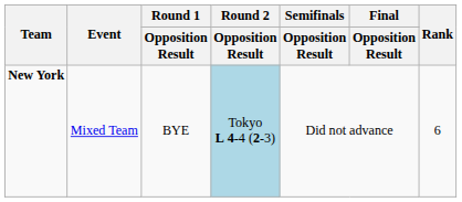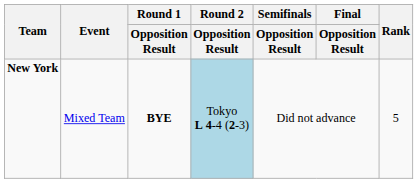 <table class="wikitable" border="1" style="font-size:90%">
 <tr>
 <th rowspan=2>Team</th>
 <th rowspan=2>Event</th>
 <th>Round 1</th>
 <th>Round 2</th>
 <th>Semifinals</th>
 <th>Final</th>
 <th rowspan=2>Rank</th>
 </tr>
 <tr>
 <th>Opposition<br>Result</th>
 <th>Opposition<br>Result</th>
 <th>Opposition<br>Result</th>
 <th>Opposition<br>Result</th>
 </tr>
 <tr>
 <td><strong>New York</strong><br><br><br><br><br><br><br><br></td>
 <td><a href='#'>Mixed Team</a></td>
-<td align=center>BYE</td>
+<td align=center><strong>BYE</strong></td>
 <td align=center style="background: lightblue;">Tokyo <br> <strong>L</strong> <strong>4</strong>-4 (<strong>2</strong>-3)</td>
 <td align=center colspan=2>Did not advance</td>
-<td align=center>6</td>
+<td align=center>5</td>
 </tr>
 </table>
